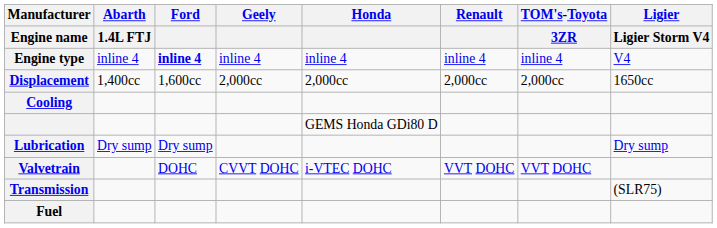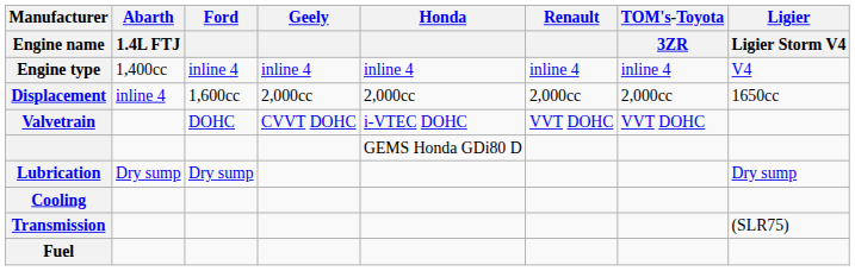 <table class="wikitable">
 <tr>
 <th>Manufacturer</th>
 <th><a href='#'>Abarth</a></th>
 <th><a href='#'>Ford</a></th>
 <th><a href='#'>Geely</a></th>
 <th><a href='#'>Honda</a></th>
 <th><a href='#'>Renault</a></th>
 <th><a href='#'>TOM's</a>-<a href='#'>Toyota</a></th>
 <th><a href='#'>Ligier</a></th>
 </tr>
 <tr>
 <th>Engine name</th>
 <th>1.4L FTJ</th>
 <th></th>
 <th></th>
 <th></th>
 <th></th>
 <th><a href='#'>3ZR</a></th>
 <th>Ligier Storm V4</th>
 </tr>
 <tr>
 <th>Engine type</th>
+<td>1,400cc</td>
 <td><a href='#'>inline 4</a></td>
-<td><strong><a href='#'>inline 4</a></strong></td>
 <td><a href='#'>inline 4</a></td>
 <td><a href='#'>inline 4</a></td>
 <td><a href='#'>inline 4</a></td>
 <td><a href='#'>inline 4</a></td>
 <td><a href='#'>V4</a></td>
 </tr>
 <tr>
 <th><a href='#'>Displacement</a></th>
-<td>1,400cc</td>
+<td><a href='#'>inline 4</a></td>
 <td>1,600cc</td>
 <td>2,000cc</td>
 <td>2,000cc</td>
 <td>2,000cc</td>
 <td>2,000cc</td>
 <td>1650cc</td>
 </tr>
 <tr>
-<th><a href='#'>Cooling</a></th>
+<th><a href='#'>Valvetrain</a></th>
 <td></td>
-<td></td>
-<td></td>
-<td></td>
-<td></td>
-<td></td>
+<td><a href='#'>DOHC</a></td>
+<td><a href='#'>CVVT</a> <a href='#'>DOHC</a></td>
+<td><a href='#'>i-VTEC</a> <a href='#'>DOHC</a></td>
+<td><a href='#'>VVT</a> <a href='#'>DOHC</a></td>
+<td><a href='#'>VVT</a> <a href='#'>DOHC</a></td>
 <td></td>
 </tr>
 <tr>
 <th></th>
 <td></td>
 <td></td>
 <td></td>
 <td>GEMS Honda GDi80 D</td>
 <td></td>
 <td></td>
 <td></td>
 </tr>
 <tr>
 <th><a href='#'>Lubrication</a></th>
 <td><a href='#'>Dry sump</a></td>
 <td><a href='#'>Dry sump</a></td>
 <td></td>
 <td></td>
 <td></td>
 <td></td>
 <td><a href='#'>Dry sump</a></td>
 </tr>
 <tr>
-<th><a href='#'>Valvetrain</a></th>
+<th><a href='#'>Cooling</a></th>
 <td></td>
-<td><a href='#'>DOHC</a></td>
-<td><a href='#'>CVVT</a> <a href='#'>DOHC</a></td>
-<td><a href='#'>i-VTEC</a> <a href='#'>DOHC</a></td>
-<td><a href='#'>VVT</a> <a href='#'>DOHC</a></td>
-<td><a href='#'>VVT</a> <a href='#'>DOHC</a></td>
+<td></td>
+<td></td>
+<td></td>
+<td></td>
+<td></td>
 <td></td>
 </tr>
 <tr>
 <th><a href='#'>Transmission</a></th>
 <td></td>
 <td></td>
 <td></td>
 <td></td>
 <td></td>
 <td></td>
 <td> (SLR75)</td>
 </tr>
 <tr>
 <th>Fuel</th>
 <td></td>
 <td></td>
 <td></td>
 <td></td>
 <td></td>
 <td></td>
 <td></td>
 </tr>
 </table>
